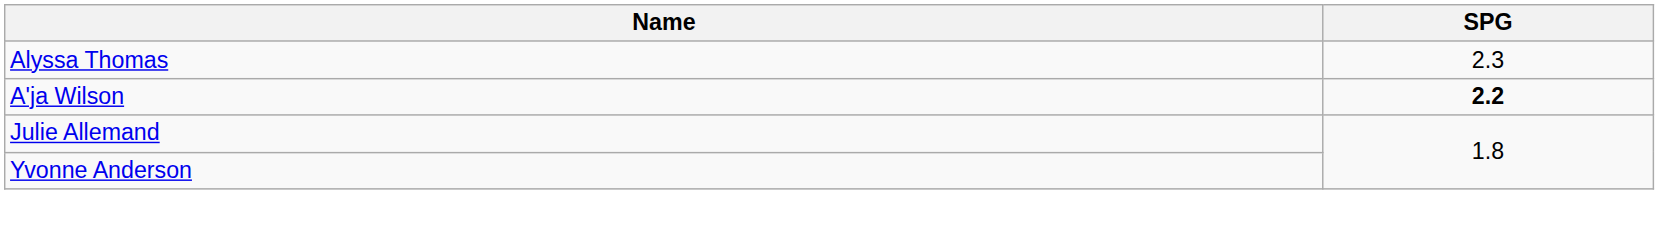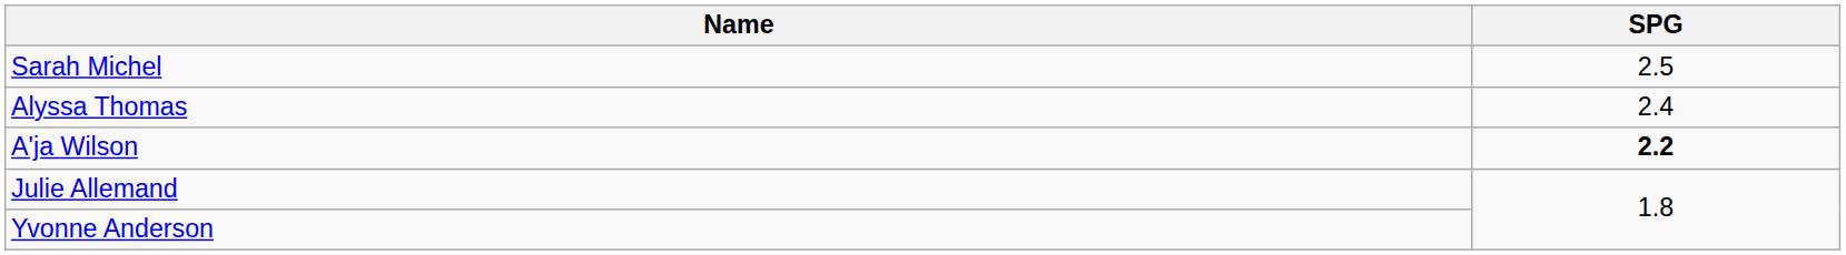 <table class=wikitable width="90%">
 <tr>
 <th width="80%">Name</th>
 <th width="20%">SPG</th>
 </tr>
 <tr>
+<td> <a href='#'>Sarah Michel</a></td>
+<td align=center>2.5</td>
+</tr>
+<tr>
 <td> <a href='#'>Alyssa Thomas</a></td>
-<td align=center>2.3</td>
+<td align=center>2.4</td>
 </tr>
 <tr>
 <td> <a href='#'>A'ja Wilson</a></td>
 <td align=center><strong>2.2</strong></td>
 </tr>
 <tr>
 <td> <a href='#'>Julie Allemand</a></td>
 <td align=center rowspan=2>1.8</td>
 </tr>
 <tr>
 <td> <a href='#'>Yvonne Anderson</a></td>
 </tr>
 </table>
